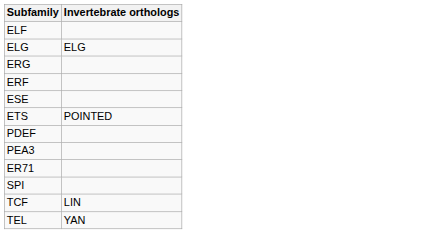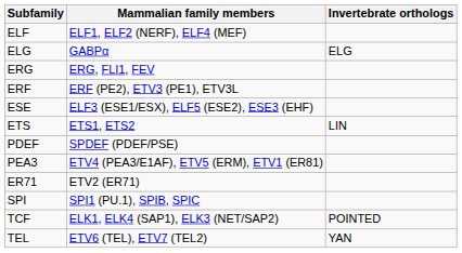 <table class="wikitable">
 <tr>
 <th>Subfamily</th>
+<th>Mammalian family members</th>
 <th>Invertebrate orthologs</th>
 </tr>
 <tr>
 <td>ELF</td>
+<td><a href='#'>ELF1</a>, <a href='#'>ELF2</a> (NERF), <a href='#'>ELF4</a> (MEF)</td>
 <td></td>
 </tr>
 <tr>
 <td>ELG</td>
+<td><a href='#'>GABPα</a></td>
 <td>ELG</td>
 </tr>
 <tr>
 <td>ERG</td>
+<td><a href='#'>ERG</a>, <a href='#'>FLI1</a>, <a href='#'>FEV</a></td>
 <td></td>
 </tr>
 <tr>
 <td>ERF</td>
+<td><a href='#'>ERF</a> (PE2), <a href='#'>ETV3</a> (PE1), ETV3L</td>
 <td></td>
 </tr>
 <tr>
 <td>ESE</td>
+<td><a href='#'>ELF3</a> (ESE1/ESX), <a href='#'>ELF5</a> (ESE2), <a href='#'>ESE3</a> (EHF)</td>
 <td></td>
 </tr>
 <tr>
 <td>ETS</td>
-<td>POINTED</td>
+<td><a href='#'>ETS1</a>, <a href='#'>ETS2</a></td>
+<td>LIN</td>
 </tr>
 <tr>
 <td>PDEF</td>
+<td><a href='#'>SPDEF</a> (PDEF/PSE)</td>
 <td></td>
 </tr>
 <tr>
 <td>PEA3</td>
+<td><a href='#'>ETV4</a> (PEA3/E1AF), <a href='#'>ETV5</a> (ERM), <a href='#'>ETV1</a> (ER81)</td>
 <td></td>
 </tr>
 <tr>
 <td>ER71</td>
+<td>ETV2 (ER71)</td>
 <td></td>
 </tr>
 <tr>
 <td>SPI</td>
+<td><a href='#'>SPI1</a> (PU.1), <a href='#'>SPIB</a>, <a href='#'>SPIC</a></td>
 <td></td>
 </tr>
 <tr>
 <td>TCF</td>
-<td>LIN</td>
+<td><a href='#'>ELK1</a>, <a href='#'>ELK4</a> (SAP1), <a href='#'>ELK3</a> (NET/SAP2)</td>
+<td>POINTED</td>
 </tr>
 <tr>
 <td>TEL</td>
+<td><a href='#'>ETV6</a> (TEL), <a href='#'>ETV7</a> (TEL2)</td>
 <td>YAN</td>
 </tr>
 </table>
